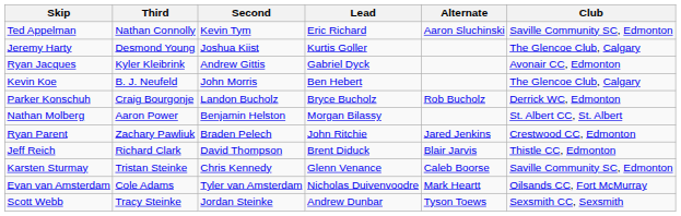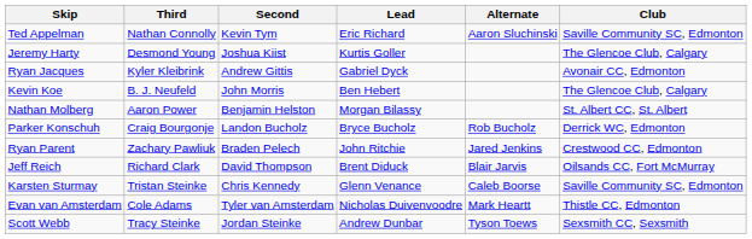 <table class="wikitable" border="1">
 <tr>
 <th scope="col">Skip</th>
 <th scope="col">Third</th>
 <th scope="col">Second</th>
 <th scope="col">Lead</th>
 <th scope="col">Alternate</th>
 <th scope="col">Club</th>
 </tr>
 <tr>
 <td><a href='#'>Ted Appelman</a></td>
 <td><a href='#'>Nathan Connolly</a></td>
 <td><a href='#'>Kevin Tym</a></td>
 <td><a href='#'>Eric Richard</a></td>
 <td><a href='#'>Aaron Sluchinski</a></td>
 <td><a href='#'>Saville Community SC</a>, <a href='#'>Edmonton</a></td>
 </tr>
 <tr>
 <td><a href='#'>Jeremy Harty</a></td>
 <td><a href='#'>Desmond Young</a></td>
 <td><a href='#'>Joshua Kiist</a></td>
 <td><a href='#'>Kurtis Goller</a></td>
 <td></td>
 <td><a href='#'>The Glencoe Club</a>, <a href='#'>Calgary</a></td>
 </tr>
 <tr>
 <td><a href='#'>Ryan Jacques</a></td>
 <td><a href='#'>Kyler Kleibrink</a></td>
 <td><a href='#'>Andrew Gittis</a></td>
 <td><a href='#'>Gabriel Dyck</a></td>
 <td></td>
 <td><a href='#'>Avonair CC</a>, <a href='#'>Edmonton</a></td>
 </tr>
 <tr>
 <td><a href='#'>Kevin Koe</a></td>
 <td><a href='#'>B. J. Neufeld</a></td>
 <td><a href='#'>John Morris</a></td>
 <td><a href='#'>Ben Hebert</a></td>
 <td></td>
 <td><a href='#'>The Glencoe Club</a>, <a href='#'>Calgary</a></td>
 </tr>
 <tr>
+<td><a href='#'>Nathan Molberg</a></td>
+<td><a href='#'>Aaron Power</a></td>
+<td><a href='#'>Benjamin Helston</a></td>
+<td><a href='#'>Morgan Bilassy</a></td>
+<td></td>
+<td><a href='#'>St. Albert CC</a>, <a href='#'>St. Albert</a></td>
+</tr>
+<tr>
 <td><a href='#'>Parker Konschuh</a></td>
 <td><a href='#'>Craig Bourgonje</a></td>
 <td><a href='#'>Landon Bucholz</a></td>
 <td><a href='#'>Bryce Bucholz</a></td>
 <td><a href='#'>Rob Bucholz</a></td>
 <td><a href='#'>Derrick WC</a>, <a href='#'>Edmonton</a></td>
-</tr>
-<tr>
-<td><a href='#'>Nathan Molberg</a></td>
-<td><a href='#'>Aaron Power</a></td>
-<td><a href='#'>Benjamin Helston</a></td>
-<td><a href='#'>Morgan Bilassy</a></td>
-<td></td>
-<td><a href='#'>St. Albert CC</a>, <a href='#'>St. Albert</a></td>
 </tr>
 <tr>
 <td><a href='#'>Ryan Parent</a></td>
 <td><a href='#'>Zachary Pawliuk</a></td>
 <td><a href='#'>Braden Pelech</a></td>
 <td><a href='#'>John Ritchie</a></td>
 <td><a href='#'>Jared Jenkins</a></td>
 <td><a href='#'>Crestwood CC</a>, <a href='#'>Edmonton</a></td>
 </tr>
 <tr>
 <td><a href='#'>Jeff Reich</a></td>
 <td><a href='#'>Richard Clark</a></td>
 <td><a href='#'>David Thompson</a></td>
 <td><a href='#'>Brent Diduck</a></td>
 <td><a href='#'>Blair Jarvis</a></td>
-<td><a href='#'>Thistle CC</a>, <a href='#'>Edmonton</a></td>
+<td><a href='#'>Oilsands CC</a>, <a href='#'>Fort McMurray</a></td>
 </tr>
 <tr>
 <td><a href='#'>Karsten Sturmay</a></td>
 <td><a href='#'>Tristan Steinke</a></td>
 <td><a href='#'>Chris Kennedy</a></td>
 <td><a href='#'>Glenn Venance</a></td>
 <td><a href='#'>Caleb Boorse</a></td>
 <td><a href='#'>Saville Community SC</a>, <a href='#'>Edmonton</a></td>
 </tr>
 <tr>
 <td><a href='#'>Evan van Amsterdam</a></td>
 <td><a href='#'>Cole Adams</a></td>
 <td><a href='#'>Tyler van Amsterdam</a></td>
 <td><a href='#'>Nicholas Duivenvoodre</a></td>
 <td><a href='#'>Mark Heartt</a></td>
-<td><a href='#'>Oilsands CC</a>, <a href='#'>Fort McMurray</a></td>
+<td><a href='#'>Thistle CC</a>, <a href='#'>Edmonton</a></td>
 </tr>
 <tr>
 <td><a href='#'>Scott Webb</a></td>
 <td><a href='#'>Tracy Steinke</a></td>
 <td><a href='#'>Jordan Steinke</a></td>
 <td><a href='#'>Andrew Dunbar</a></td>
 <td><a href='#'>Tyson Toews</a></td>
 <td><a href='#'>Sexsmith CC</a>, <a href='#'>Sexsmith</a></td>
 </tr>
 </table>
